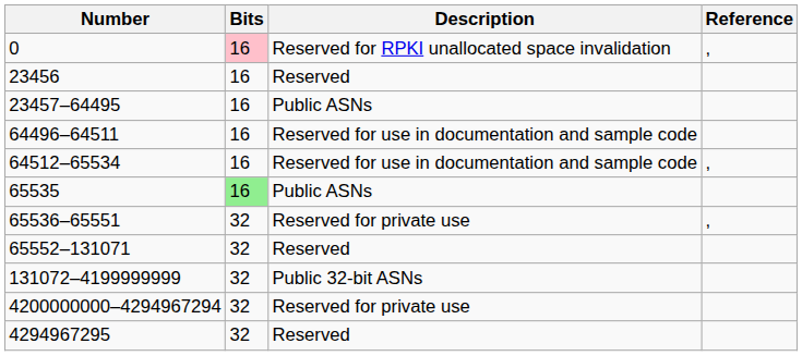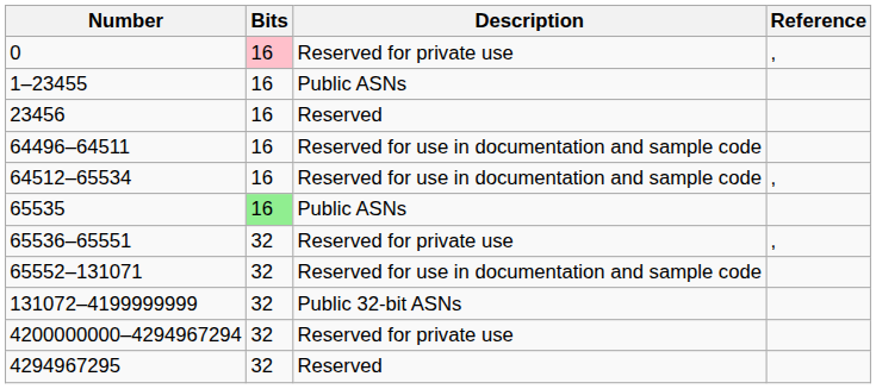 <table class="wikitable">
 <tr>
 <th>Number</th>
 <th>Bits</th>
 <th>Description</th>
 <th>Reference</th>
 </tr>
 <tr>
 <td>0</td>
 <td style="background: pink;">16</td>
-<td>Reserved for <a href='#'>RPKI</a> unallocated space invalidation</td>
+<td>Reserved for private use</td>
 <td>, </td>
+</tr>
+<tr>
+<td>1–23455</td>
+<td>16</td>
+<td>Public ASNs</td>
+<td></td>
 </tr>
 <tr>
 <td>23456</td>
 <td>16</td>
 <td>Reserved</td>
-<td></td>
-</tr>
-<tr>
-<td>23457–64495</td>
-<td>16</td>
-<td>Public ASNs</td>
 <td></td>
 </tr>
 <tr>
 <td>64496–64511</td>
 <td>16</td>
 <td>Reserved for use in documentation and sample code</td>
 <td></td>
 </tr>
 <tr>
 <td>64512–65534</td>
 <td>16</td>
 <td>Reserved for use in documentation and sample code</td>
 <td>, </td>
 </tr>
 <tr>
 <td>65535</td>
 <td style="background: lightgreen;">16</td>
 <td>Public ASNs</td>
 <td></td>
 </tr>
 <tr>
 <td>65536–65551</td>
 <td>32</td>
 <td>Reserved for private use</td>
 <td>, </td>
 </tr>
 <tr>
 <td>65552–131071</td>
 <td>32</td>
-<td>Reserved</td>
+<td>Reserved for use in documentation and sample code</td>
 <td></td>
 </tr>
 <tr>
 <td>131072–4199999999</td>
 <td>32</td>
 <td>Public 32-bit ASNs</td>
 <td></td>
 </tr>
 <tr>
 <td>4200000000–4294967294</td>
 <td>32</td>
 <td>Reserved for private use</td>
 <td></td>
 </tr>
 <tr>
 <td>4294967295</td>
 <td>32</td>
 <td>Reserved</td>
 <td></td>
 </tr>
 </table>
